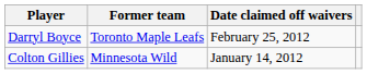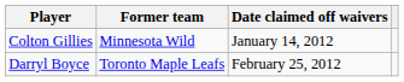 <table class="wikitable">
 <tr>
 <th>Player</th>
 <th>Former team</th>
 <th>Date claimed off waivers</th>
 <th></th>
 </tr>
 <tr>
+<td><a href='#'>Colton Gillies</a></td>
+<td><a href='#'>Minnesota Wild</a></td>
+<td>January 14, 2012</td>
+<td></td>
+</tr>
+<tr>
 <td><a href='#'>Darryl Boyce</a></td>
 <td><a href='#'>Toronto Maple Leafs</a></td>
 <td>February 25, 2012</td>
 <td></td>
 </tr>
-<tr>
-<td><a href='#'>Colton Gillies</a></td>
-<td><a href='#'>Minnesota Wild</a></td>
-<td>January 14, 2012</td>
-<td></td>
-</tr>
 </table>
